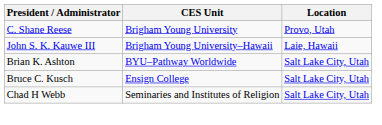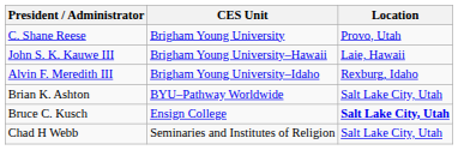 <table class=wikitable>
 <tr>
 <th>President / Administrator</th>
 <th>CES Unit</th>
 <th>Location</th>
 </tr>
 <tr>
 <td><a href='#'>C. Shane Reese</a></td>
 <td><a href='#'>Brigham Young University</a></td>
 <td><a href='#'>Provo, Utah</a></td>
 </tr>
 <tr>
 <td><a href='#'>John S. K. Kauwe III</a></td>
 <td><a href='#'>Brigham Young University–Hawaii</a></td>
 <td><a href='#'>Laie, Hawaii</a></td>
 </tr>
 <tr>
+<td><a href='#'>Alvin F. Meredith III</a></td>
+<td><a href='#'>Brigham Young University–Idaho</a></td>
+<td><a href='#'>Rexburg, Idaho</a></td>
+</tr>
+<tr>
 <td>Brian K. Ashton</td>
 <td><a href='#'>BYU–Pathway Worldwide</a></td>
 <td><a href='#'>Salt Lake City, Utah</a></td>
 </tr>
 <tr>
 <td>Bruce C. Kusch</td>
 <td><a href='#'>Ensign College</a></td>
-<td><a href='#'>Salt Lake City, Utah</a></td>
+<td><strong><a href='#'>Salt Lake City, Utah</a></strong></td>
 </tr>
 <tr>
 <td>Chad H Webb</td>
 <td>Seminaries and Institutes of Religion</td>
 <td><a href='#'>Salt Lake City, Utah</a></td>
 </tr>
 </table>
